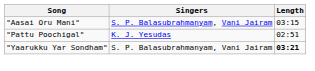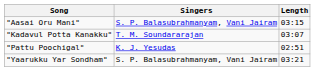 <table class="wikitable" style="font-size:95%;">
 <tr>
 <th>Song</th>
 <th>Singers</th>
 <th>Length</th>
 </tr>
 <tr>
 <td>"Aasai Oru Mani"</td>
 <td><a href='#'>S. P. Balasubrahmanyam</a>, <a href='#'>Vani Jairam</a></td>
 <td>03:15</td>
 </tr>
 <tr>
+<td>"Kadavul Potta Kanakku"</td>
+<td><a href='#'>T. M. Soundararajan</a></td>
+<td>03:07</td>
+</tr>
+<tr>
 <td>"Pattu Poochigal"</td>
 <td><a href='#'>K. J. Yesudas</a></td>
 <td>02:51</td>
 </tr>
 <tr>
 <td>"Yaarukku Yar Sondham"</td>
 <td>S. P. Balasubrahmanyam, Vani Jairam</td>
-<td><strong>03:21</strong></td>
+<td>03:21</td>
 </tr>
 </table>
